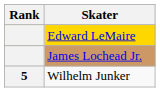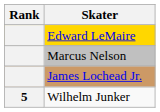 <table class="wikitable unsortable" style="text-align:left; width:30%">
 <tr>
 <th scope="col">Rank</th>
 <th scope="col">Skater</th>
 </tr>
 <tr bgcolor="gold">
 <th scope="row"></th>
 <td><a href='#'>Edward LeMaire</a></td>
+</tr>
+<tr bgcolor="silver">
+<th scope="row"></th>
+<td>Marcus Nelson</td>
 </tr>
 <tr bgcolor="cc9966">
 <th scope="row"></th>
 <td><a href='#'>James Lochead Jr.</a></td>
 </tr>
 <tr>
 <th scope="row">5</th>
 <td>Wilhelm Junker</td>
 </tr>
 </table>
